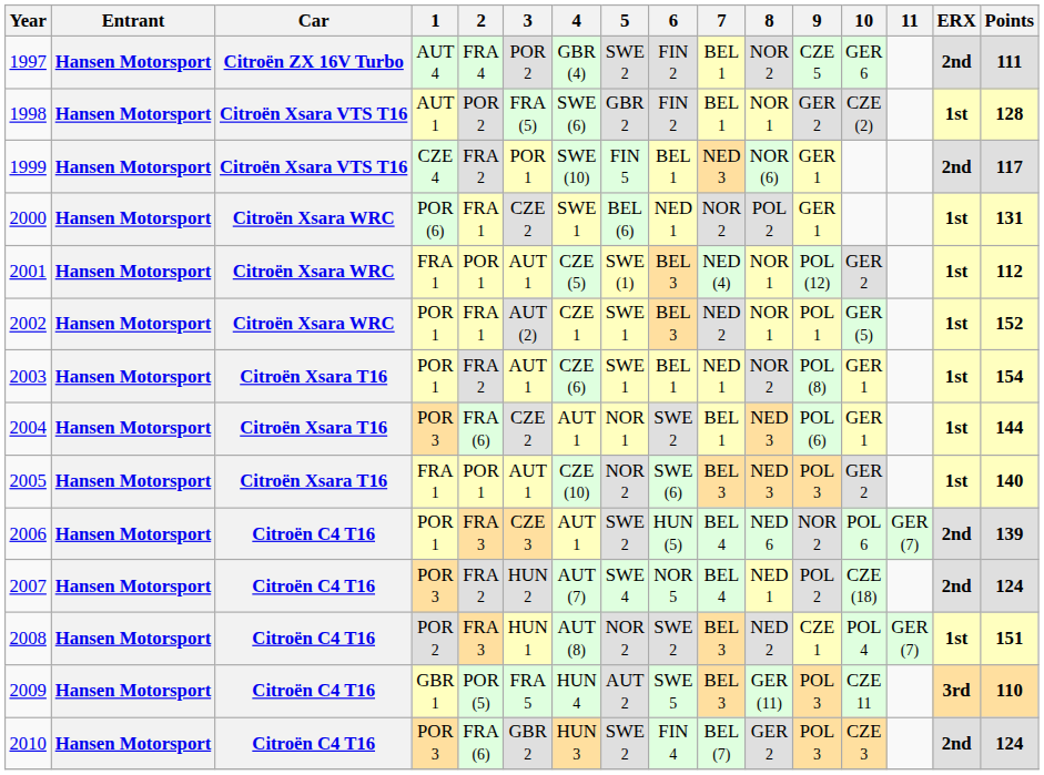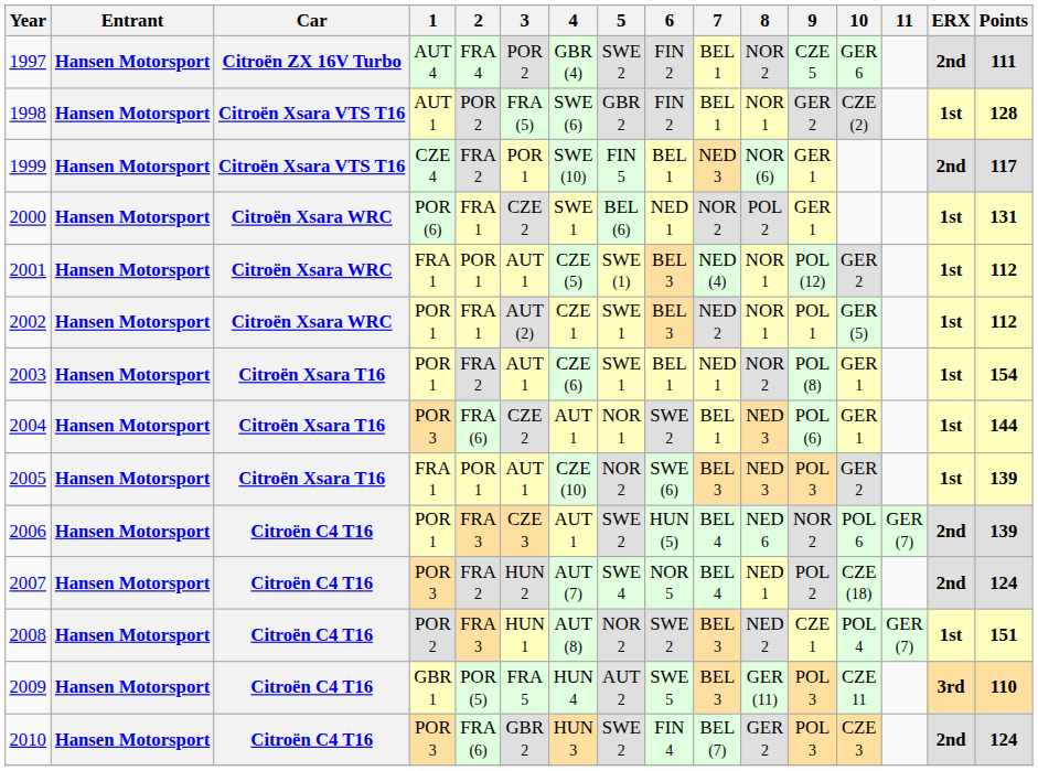 <table class="wikitable" border="1" style="text-align:center; font-size:90%;">
 <tr valign="top">
 <th>Year</th>
 <th>Entrant</th>
 <th>Car</th>
 <th>1</th>
 <th>2</th>
 <th>3</th>
 <th>4</th>
 <th>5</th>
 <th>6</th>
 <th>7</th>
 <th>8</th>
 <th>9</th>
 <th>10</th>
 <th>11</th>
 <th>ERX</th>
 <th>Points</th>
 </tr>
 <tr>
 <td><a href='#'>1997</a></td>
 <th><a href='#'>Hansen Motorsport</a></th>
 <th><a href='#'>Citroën ZX 16V Turbo</a></th>
 <td style="background:#DFFFDF;">AUT<br><small>4</small></td>
 <td style="background:#DFFFDF;">FRA<br><small>4</small></td>
 <td style="background:#DFDFDF;">POR<br><small>2</small></td>
 <td style="background:#DFFFDF;">GBR<br><small>(4)</small></td>
 <td style="background:#DFDFDF;">SWE<br><small>2</small></td>
 <td style="background:#DFDFDF;">FIN<br><small>2</small></td>
 <td style="background:#FFFFBF;">BEL<br><small>1</small></td>
 <td style="background:#DFDFDF;">NOR<br><small>2</small></td>
 <td style="background:#DFFFDF;">CZE<br><small>5</small></td>
 <td style="background:#DFFFDF;">GER<br><small>6</small></td>
 <td></td>
 <th style="background:#DFDFDF;">2nd</th>
 <th style="background:#DFDFDF;">111</th>
 </tr>
 <tr>
 <td><a href='#'>1998</a></td>
 <th><a href='#'>Hansen Motorsport</a></th>
 <th><a href='#'>Citroën Xsara VTS T16</a></th>
 <td style="background:#FFFFBF;">AUT<br><small>1</small></td>
 <td style="background:#DFDFDF;">POR<br><small>2</small></td>
 <td style="background:#DFFFDF;">FRA<br><small>(5)</small></td>
 <td style="background:#DFFFDF;">SWE<br><small>(6)</small></td>
 <td style="background:#DFDFDF;">GBR<br><small>2</small></td>
 <td style="background:#DFDFDF;">FIN<br><small>2</small></td>
 <td style="background:#FFFFBF;">BEL<br><small>1</small></td>
 <td style="background:#FFFFBF;">NOR<br><small>1</small></td>
 <td style="background:#DFDFDF;">GER<br><small>2</small></td>
 <td style="background:#DFDFDF;">CZE<br><small>(2)</small></td>
 <td></td>
 <th style="background:#FFFFBF;">1st</th>
 <th style="background:#FFFFBF;">128</th>
 </tr>
 <tr>
 <td><a href='#'>1999</a></td>
 <th><a href='#'>Hansen Motorsport</a></th>
 <th><a href='#'>Citroën Xsara VTS T16</a></th>
 <td style="background:#DFFFDF;">CZE<br><small>4</small></td>
 <td style="background:#DFDFDF;">FRA<br><small>2</small></td>
 <td style="background:#FFFFBF;">POR<br><small>1</small></td>
 <td style="background:#DFFFDF;">SWE<br><small>(10)</small></td>
 <td style="background:#DFFFDF;">FIN<br><small>5</small></td>
 <td style="background:#FFFFBF;">BEL<br><small>1</small></td>
 <td style="background:#FFDF9F;">NED<br><small>3</small></td>
 <td style="background:#DFFFDF;">NOR<br><small>(6)</small></td>
 <td style="background:#FFFFBF;">GER<br><small>1</small></td>
 <td></td>
 <td></td>
 <th style="background:#DFDFDF;">2nd</th>
 <th style="background:#DFDFDF;">117</th>
 </tr>
 <tr>
 <td><a href='#'>2000</a></td>
 <th><a href='#'>Hansen Motorsport</a></th>
 <th><a href='#'>Citroën Xsara WRC</a></th>
 <td style="background:#DFFFDF;">POR<br><small>(6)</small></td>
 <td style="background:#FFFFBF;">FRA<br><small>1</small></td>
 <td style="background:#DFDFDF;">CZE<br><small>2</small></td>
 <td style="background:#FFFFBF;">SWE<br><small>1</small></td>
 <td style="background:#DFFFDF;">BEL<br><small>(6)</small></td>
 <td style="background:#FFFFBF;">NED<br><small>1</small></td>
 <td style="background:#DFDFDF;">NOR<br><small>2</small></td>
 <td style="background:#DFDFDF;">POL<br><small>2</small></td>
 <td style="background:#FFFFBF;">GER<br><small>1</small></td>
 <td></td>
 <td></td>
 <th style="background:#FFFFBF;">1st</th>
 <th style="background:#FFFFBF;">131</th>
 </tr>
 <tr>
 <td><a href='#'>2001</a></td>
 <th><a href='#'>Hansen Motorsport</a></th>
 <th><a href='#'>Citroën Xsara WRC</a></th>
 <td style="background:#FFFFBF;">FRA<br><small>1</small></td>
 <td style="background:#FFFFBF;">POR<br><small>1</small></td>
 <td style="background:#FFFFBF;">AUT<br><small>1</small></td>
 <td style="background:#DFFFDF;">CZE<br><small>(5)</small></td>
 <td style="background:#FFFFBF;">SWE<br><small>(1)</small></td>
 <td style="background:#FFDF9F;">BEL<br><small>3</small></td>
 <td style="background:#DFFFDF;">NED<br><small>(4)</small></td>
 <td style="background:#FFFFBF;">NOR<br><small>1</small></td>
 <td style="background:#DFFFDF;">POL<br><small>(12)</small></td>
 <td style="background:#DFDFDF;">GER<br><small>2</small></td>
 <td></td>
 <th style="background:#FFFFBF;">1st</th>
 <th style="background:#FFFFBF;">112</th>
 </tr>
 <tr>
 <td><a href='#'>2002</a></td>
 <th><a href='#'>Hansen Motorsport</a></th>
 <th><a href='#'>Citroën Xsara WRC</a></th>
 <td style="background:#FFFFBF;">POR<br><small>1</small></td>
 <td style="background:#FFFFBF;">FRA<br><small>1</small></td>
 <td style="background:#DFDFDF;">AUT<br><small>(2)</small></td>
 <td style="background:#FFFFBF;">CZE<br><small>1</small></td>
 <td style="background:#FFFFBF;">SWE<br><small>1</small></td>
 <td style="background:#FFDF9F;">BEL<br><small>3</small></td>
 <td style="background:#DFDFDF;">NED<br><small>2</small></td>
 <td style="background:#FFFFBF;">NOR<br><small>1</small></td>
 <td style="background:#FFFDBF;">POL<br><small>1</small></td>
 <td style="background:#DFFFDF;">GER<br><small>(5)</small></td>
 <td></td>
 <th style="background:#FFFFBF;">1st</th>
-<th style="background:#FFFFBF;">152</th>
+<th style="background:#FFFFBF;">112</th>
 </tr>
 <tr>
 <td><a href='#'>2003</a></td>
 <th><a href='#'>Hansen Motorsport</a></th>
 <th><a href='#'>Citroën Xsara T16</a></th>
 <td style="background:#FFFFBF;">POR<br><small>1</small></td>
 <td style="background:#DFDFDF;">FRA<br><small>2</small></td>
 <td style="background:#FFFFBF;">AUT<br><small>1</small></td>
 <td style="background:#DFFFDF;">CZE<br><small>(6)</small></td>
 <td style="background:#FFFFBF;">SWE<br><small>1</small></td>
 <td style="background:#FFFFBF;">BEL<br><small>1</small></td>
 <td style="background:#FFFFBF;">NED<br><small>1</small></td>
 <td style="background:#DFDFDF;">NOR<br><small>2</small></td>
 <td style="background:#DFFFDF;">POL<br><small>(8)</small></td>
 <td style="background:#FFFFBF;">GER<br><small>1</small></td>
 <td></td>
 <th style="background:#FFFFBF;">1st</th>
 <th style="background:#FFFFBF;">154</th>
 </tr>
 <tr>
 <td><a href='#'>2004</a></td>
 <th><a href='#'>Hansen Motorsport</a></th>
 <th><a href='#'>Citroën Xsara T16</a></th>
 <td style="background:#FFDF9F;">POR<br><small>3</small></td>
 <td style="background:#DFFFDF;">FRA<br><small>(6)</small></td>
 <td style="background:#DFDFDF;">CZE<br><small>2</small></td>
 <td style="background:#FFFFBF;">AUT<br><small>1</small></td>
 <td style="background:#FFFFBF;">NOR<br><small>1</small></td>
 <td style="background:#DFDFDF;">SWE<br><small>2</small></td>
 <td style="background:#FFFFBF;">BEL<br><small>1</small></td>
 <td style="background:#FFDF9F;">NED<br><small>3</small></td>
 <td style="background:#DFFFDF;">POL<br><small>(6)</small></td>
 <td style="background:#FFFFBF;">GER<br><small>1</small></td>
 <td></td>
 <th style="background:#FFFFBF;">1st</th>
 <th style="background:#FFFFBF;">144</th>
 </tr>
 <tr>
 <td><a href='#'>2005</a></td>
 <th><a href='#'>Hansen Motorsport</a></th>
 <th><a href='#'>Citroën Xsara T16</a></th>
 <td style="background:#FFFFBF;">FRA<br><small>1</small></td>
 <td style="background:#FFFFBF;">POR<br><small>1</small></td>
 <td style="background:#FFFFBF;">AUT<br><small>1</small></td>
 <td style="background:#DFFFDF;">CZE<br><small>(10)</small></td>
 <td style="background:#DFDFDF;">NOR<br><small>2</small></td>
 <td style="background:#DFFFDF;">SWE<br><small>(6)</small></td>
 <td style="background:#FFDF9F;">BEL<br><small>3</small></td>
 <td style="background:#FFDF9F;">NED<br><small>3</small></td>
 <td style="background:#FFDF9F;">POL<br><small>3</small></td>
 <td style="background:#DFDFDF;">GER<br><small>2</small></td>
 <td></td>
 <th style="background:#FFFFBF;">1st</th>
-<th style="background:#FFFFBF;">140</th>
+<th style="background:#FFFFBF;">139</th>
 </tr>
 <tr>
 <td><a href='#'>2006</a></td>
 <th><a href='#'>Hansen Motorsport</a></th>
 <th><a href='#'>Citroën C4 T16</a></th>
 <td style="background:#FFFFBF;">POR<br><small>1</small></td>
 <td style="background:#FFDF9F;">FRA<br><small>3</small></td>
 <td style="background:#FFDF9F;">CZE<br><small>3</small></td>
 <td style="background:#FFFFBF;">AUT<br><small>1</small></td>
 <td style="background:#DFDFDF;">SWE<br><small>2</small></td>
 <td style="background:#DFFFDF;">HUN<br><small>(5)</small></td>
 <td style="background:#DFFFDF;">BEL<br><small>4</small></td>
 <td style="background:#DFFFDF;">NED<br><small>6</small></td>
 <td style="background:#DFDFDF;">NOR<br><small>2</small></td>
 <td style="background:#DFFFDF;">POL<br><small>6</small></td>
 <td style="background:#DFFFDF;">GER<br><small>(7)</small></td>
 <th style="background:#DFDFDF;">2nd</th>
 <th style="background:#DFDFDF;">139</th>
 </tr>
 <tr>
 <td><a href='#'>2007</a></td>
 <th><a href='#'>Hansen Motorsport</a></th>
 <th><a href='#'>Citroën C4 T16</a></th>
 <td style="background:#FFDF9F;">POR<br><small>3</small></td>
 <td style="background:#DFDFDF;">FRA<br><small>2</small></td>
 <td style="background:#DFDFDF;">HUN<br><small>2</small></td>
 <td style="background:#DFFFDF;">AUT<br><small>(7)</small></td>
 <td style="background:#DFFFDF;">SWE<br><small>4</small></td>
 <td style="background:#DFFFDF;">NOR<br><small>5</small></td>
 <td style="background:#DFFFDF;">BEL<br><small>4</small></td>
 <td style="background:#FFFFBF;">NED<br><small>1</small></td>
 <td style="background:#DFDFDF;">POL<br><small>2</small></td>
 <td style="background:#DFFFDF;">CZE<br><small>(18)</small></td>
 <td></td>
 <th style="background:#DFDFDF;">2nd</th>
 <th style="background:#DFDFDF;">124</th>
 </tr>
 <tr>
 <td><a href='#'>2008</a></td>
 <th><a href='#'>Hansen Motorsport</a></th>
 <th><a href='#'>Citroën C4 T16</a></th>
 <td style="background:#DFDFDF;">POR<br><small>2</small></td>
 <td style="background:#FFDF9F;">FRA<br><small>3</small></td>
 <td style="background:#FFFFBF;">HUN<br><small>1</small></td>
 <td style="background:#DFFFDF;">AUT<br><small>(8)</small></td>
 <td style="background:#DFDFDF;">NOR<br><small>2</small></td>
 <td style="background:#DFDFDF;">SWE<br><small>2</small></td>
 <td style="background:#FFDF9F;">BEL<br><small>3</small></td>
 <td style="background:#DFDFDF;">NED<br><small>2</small></td>
 <td style="background:#FFFFBF;">CZE<br><small>1</small></td>
 <td style="background:#DFFFDF;">POL<br><small>4</small></td>
 <td style="background:#DFFFDF;">GER<br><small>(7)</small></td>
 <td style="background:#FFFFBF;"><strong>1st</strong></td>
 <td style="background:#FFFFBF;"><strong>151</strong></td>
 </tr>
 <tr>
 <td><a href='#'>2009</a></td>
 <th><a href='#'>Hansen Motorsport</a></th>
 <th><a href='#'>Citroën C4 T16</a></th>
 <td style="background:#FFFFBF;">GBR<br><small>1</small></td>
 <td style="background:#DFFFDF;">POR<br><small>(5)</small></td>
 <td style="background:#DFFFDF;">FRA<br><small>5</small></td>
 <td style="background:#DFFFDF;">HUN<br><small>4</small></td>
 <td style="background:#DFDFDF;">AUT<br><small>2</small></td>
 <td style="background:#DFFFDF;">SWE<br><small>5</small></td>
 <td style="background:#FFDF9F;">BEL<br><small>3</small></td>
 <td style="background:#DFFFDF;">GER<br><small>(11)</small></td>
 <td style="background:#FFDF9F;">POL<br><small>3</small></td>
 <td style="background:#DFFFDF;">CZE<br><small>11</small></td>
 <td></td>
 <th style="background:#FFDF9F;">3rd</th>
 <th style="background:#FFDF9F;">110</th>
 </tr>
 <tr>
 <td><a href='#'>2010</a></td>
 <th><a href='#'>Hansen Motorsport</a></th>
 <th><a href='#'>Citroën C4 T16</a></th>
 <td style="background:#FFDF9F;">POR<br><small>3</small></td>
 <td style="background:#DFFFDF;">FRA<br><small>(6)</small></td>
 <td style="background:#DFDFDF;">GBR<br><small>2</small></td>
 <td style="background:#FFDF9F;">HUN<br><small>3</small></td>
 <td style="background:#DFDFDF;">SWE<br><small>2</small></td>
 <td style="background:#DFFFDF;">FIN<br><small>4</small></td>
 <td style="background:#DFFFDF;">BEL<br><small>(7)</small></td>
 <td style="background:#DFDFDF;">GER<br><small>2</small></td>
 <td style="background:#FFDF9F;">POL<br><small>3</small></td>
 <td style="background:#FFDF9F;">CZE<br><small>3</small></td>
 <td></td>
 <th style="background:#DFDFDF;">2nd</th>
 <th style="background:#DFDFDF;">124</th>
 </tr>
 <tr>
 </tr>
 </table>
